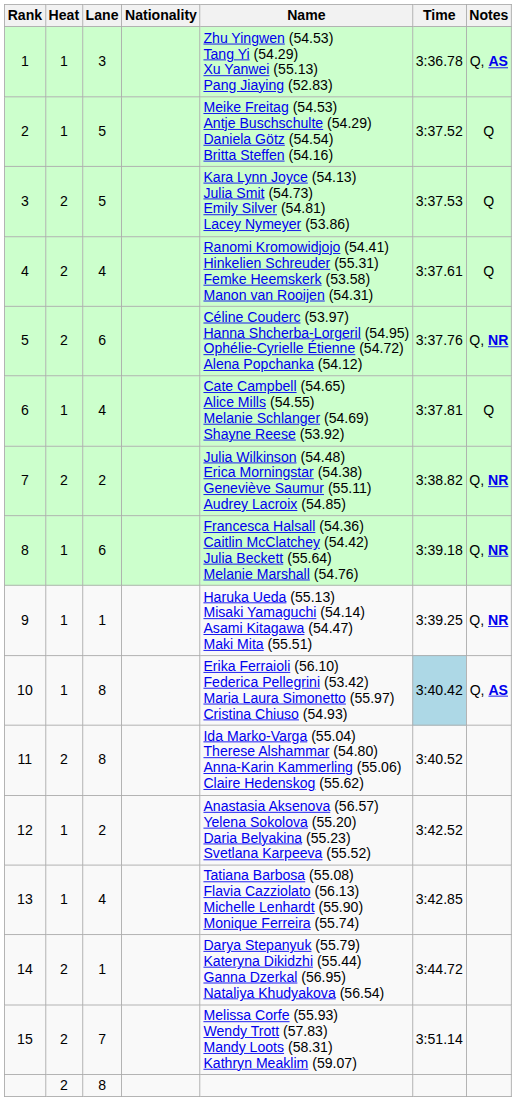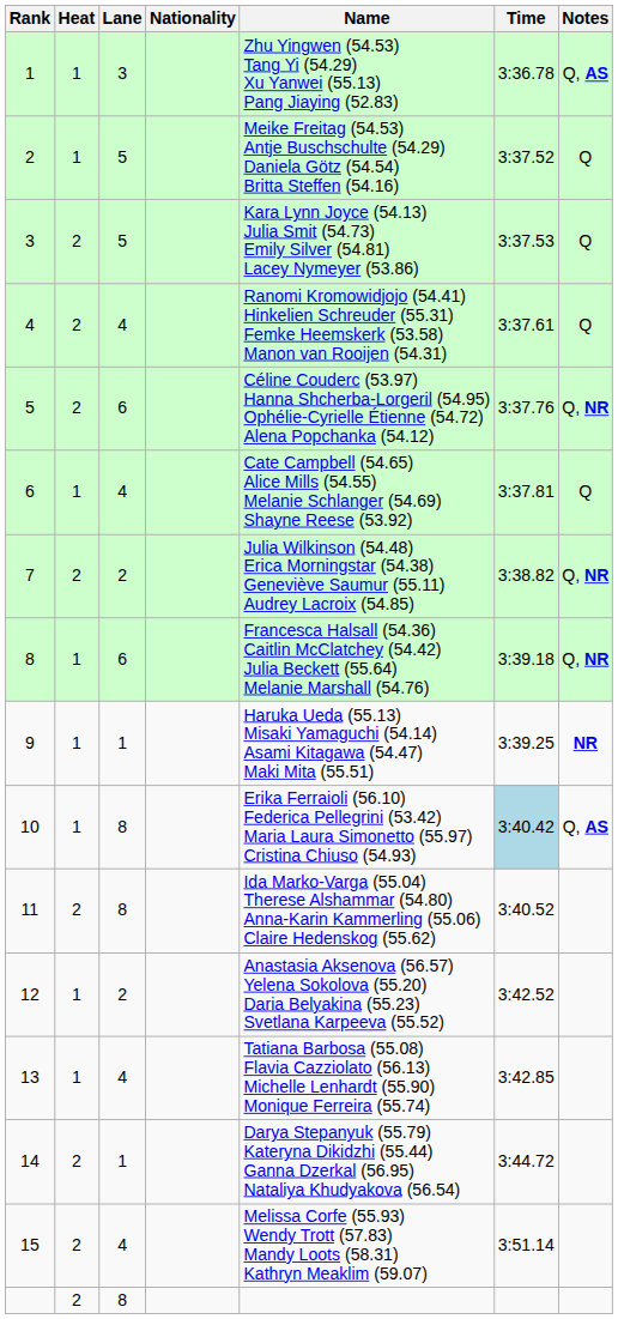 <table class="wikitable sortable" style="text-align:center">
 <tr>
 <th>Rank</th>
 <th>Heat</th>
 <th>Lane</th>
 <th>Nationality</th>
 <th>Name</th>
 <th>Time</th>
 <th>Notes</th>
 </tr>
 <tr bgcolor=ccffcc>
 <td>1</td>
 <td>1</td>
 <td>3</td>
 <td align=left></td>
 <td align=left><a href='#'>Zhu Yingwen</a>  (54.53)<br> <a href='#'>Tang Yi</a>  (54.29)<br> <a href='#'>Xu Yanwei</a> (55.13) <br> <a href='#'>Pang Jiaying</a> (52.83)</td>
 <td>3:36.78</td>
 <td>Q, <strong><a href='#'>AS</a></strong></td>
 </tr>
 <tr bgcolor=ccffcc>
 <td>2</td>
 <td>1</td>
 <td>5</td>
 <td align=left></td>
 <td align=left><a href='#'>Meike Freitag</a>  (54.53)<br> <a href='#'>Antje Buschschulte</a>  (54.29)<br> <a href='#'>Daniela Götz</a> (54.54)<br> <a href='#'>Britta Steffen</a> (54.16)</td>
 <td>3:37.52</td>
 <td>Q</td>
 </tr>
 <tr bgcolor=ccffcc>
 <td>3</td>
 <td>2</td>
 <td>5</td>
 <td align=left></td>
 <td align=left><a href='#'>Kara Lynn Joyce</a>  (54.13)<br> <a href='#'>Julia Smit</a> (54.73) <br> <a href='#'>Emily Silver</a>  (54.81)<br> <a href='#'>Lacey Nymeyer</a> (53.86)</td>
 <td>3:37.53</td>
 <td>Q</td>
 </tr>
 <tr bgcolor=ccffcc>
 <td>4</td>
 <td>2</td>
 <td>4</td>
 <td align=left></td>
 <td align=left><a href='#'>Ranomi Kromowidjojo</a>  (54.41)<br> <a href='#'>Hinkelien Schreuder</a> (55.31) <br><a href='#'>Femke Heemskerk</a> (53.58) <br> <a href='#'>Manon van Rooijen</a> (54.31)</td>
 <td>3:37.61</td>
 <td>Q</td>
 </tr>
 <tr bgcolor=ccffcc>
 <td>5</td>
 <td>2</td>
 <td>6</td>
 <td align=left></td>
 <td align=left><a href='#'>Céline Couderc</a>  (53.97)<br> <a href='#'>Hanna Shcherba-Lorgeril</a>  (54.95)<br> <a href='#'>Ophélie-Cyrielle Étienne</a>  (54.72)<br> <a href='#'>Alena Popchanka</a> (54.12)</td>
 <td>3:37.76</td>
 <td>Q, <strong><a href='#'>NR</a></strong></td>
 </tr>
 <tr bgcolor=ccffcc>
 <td>6</td>
 <td>1</td>
 <td>4</td>
 <td align=left></td>
 <td align=left><a href='#'>Cate Campbell</a>  (54.65)<br> <a href='#'>Alice Mills</a>  (54.55)<br> <a href='#'>Melanie Schlanger</a>  (54.69)<br> <a href='#'>Shayne Reese</a> (53.92)</td>
 <td>3:37.81</td>
 <td>Q</td>
 </tr>
 <tr bgcolor=ccffcc>
 <td>7</td>
 <td>2</td>
 <td>2</td>
 <td align=left></td>
 <td align=left><a href='#'>Julia Wilkinson</a> (54.48) <br> <a href='#'>Erica Morningstar</a> (54.38) <br> <a href='#'>Geneviève Saumur</a> (55.11) <br> <a href='#'>Audrey Lacroix</a>  (54.85)</td>
 <td>3:38.82</td>
 <td>Q, <strong><a href='#'>NR</a></strong></td>
 </tr>
 <tr bgcolor=ccffcc>
 <td>8</td>
 <td>1</td>
 <td>6</td>
 <td align=left></td>
 <td align=left><a href='#'>Francesca Halsall</a> (54.36)<br> <a href='#'>Caitlin McClatchey</a>  (54.42)<br> <a href='#'>Julia Beckett</a>  (55.64)<br> <a href='#'>Melanie Marshall</a>  (54.76)</td>
 <td>3:39.18</td>
 <td>Q, <strong><a href='#'>NR</a></strong></td>
 </tr>
 <tr>
 <td>9</td>
 <td>1</td>
 <td>1</td>
 <td align=left></td>
 <td align=left><a href='#'>Haruka Ueda</a>  (55.13)<br> <a href='#'>Misaki Yamaguchi</a>  (54.14)<br> <a href='#'>Asami Kitagawa</a>  (54.47)<br> <a href='#'>Maki Mita</a>  (55.51)</td>
 <td>3:39.25</td>
-<td>Q, <strong><a href='#'>NR</a></strong></td>
+<td><strong><a href='#'>NR</a></strong></td>
 </tr>
 <tr>
 <td>10</td>
 <td>1</td>
 <td>8</td>
 <td align=left></td>
 <td align=left><a href='#'>Erika Ferraioli</a>  (56.10)<br> <a href='#'>Federica Pellegrini</a> (53.42) <br> <a href='#'>Maria Laura Simonetto</a>  (55.97)<br> <a href='#'>Cristina Chiuso</a> (54.93)</td>
 <td style="background: lightblue;">3:40.42</td>
 <td>Q, <strong><a href='#'>AS</a></strong></td>
 </tr>
 <tr>
 <td>11</td>
 <td>2</td>
 <td>8</td>
 <td align=left></td>
 <td align=left><a href='#'>Ida Marko-Varga</a>  (55.04)<br> <a href='#'>Therese Alshammar</a> (54.80) <br> <a href='#'>Anna-Karin Kammerling</a> (55.06) <br> <a href='#'>Claire Hedenskog</a>  (55.62)</td>
 <td>3:40.52</td>
 <td></td>
 </tr>
 <tr>
 <td>12</td>
 <td>1</td>
 <td>2</td>
 <td align=left></td>
 <td align=left><a href='#'>Anastasia Aksenova</a>  (56.57)<br> <a href='#'>Yelena Sokolova</a> (55.20) <br> <a href='#'>Daria Belyakina</a> (55.23)<br> <a href='#'>Svetlana Karpeeva</a> (55.52)</td>
 <td>3:42.52</td>
 <td></td>
 </tr>
 <tr>
 <td>13</td>
 <td>1</td>
 <td>4</td>
 <td align=left></td>
 <td align=left><a href='#'>Tatiana Barbosa</a>  (55.08)<br> <a href='#'>Flavia Cazziolato</a>  (56.13)<br> <a href='#'>Michelle Lenhardt</a> (55.90)<br> <a href='#'>Monique Ferreira</a>  (55.74)</td>
 <td>3:42.85</td>
 <td></td>
 </tr>
 <tr>
 <td>14</td>
 <td>2</td>
 <td>1</td>
 <td align=left></td>
 <td align=left><a href='#'>Darya Stepanyuk</a>  (55.79)<br> <a href='#'>Kateryna Dikidzhi</a> (55.44) <br> <a href='#'>Ganna Dzerkal</a>  (56.95)<br> <a href='#'>Nataliya Khudyakova</a>  (56.54)</td>
 <td>3:44.72</td>
 <td></td>
 </tr>
 <tr>
 <td>15</td>
 <td>2</td>
-<td>7</td>
+<td>4</td>
 <td align=left></td>
 <td align=left><a href='#'>Melissa Corfe</a>  (55.93)<br> <a href='#'>Wendy Trott</a> (57.83) <br> <a href='#'>Mandy Loots</a> (58.31) <br> <a href='#'>Kathryn Meaklim</a> (59.07)</td>
 <td>3:51.14</td>
 <td></td>
 </tr>
 <tr>
 <td></td>
 <td>2</td>
 <td>8</td>
 <td align=left></td>
 <td align=left></td>
 <td></td>
 <td></td>
 </tr>
 </table>
